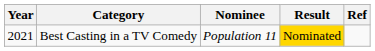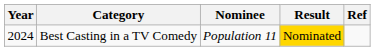 <table class="wikitable">
 <tr>
 <th>Year</th>
 <th>Category</th>
 <th>Nominee</th>
 <th>Result</th>
 <th>Ref</th>
 </tr>
 <tr>
-<td>2021</td>
+<td>2024</td>
 <td>Best Casting in a TV Comedy</td>
 <td><em>Population 11</em></td>
 <td style="background: gold;">Nominated</td>
 <td></td>
 </tr>
 </table>
